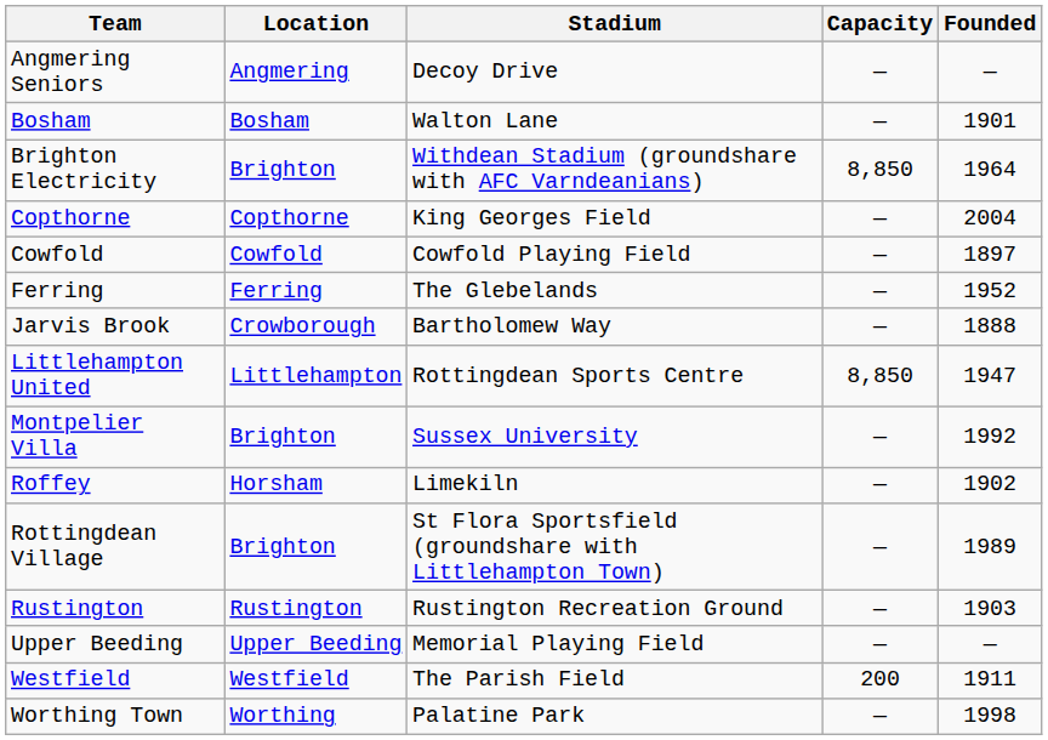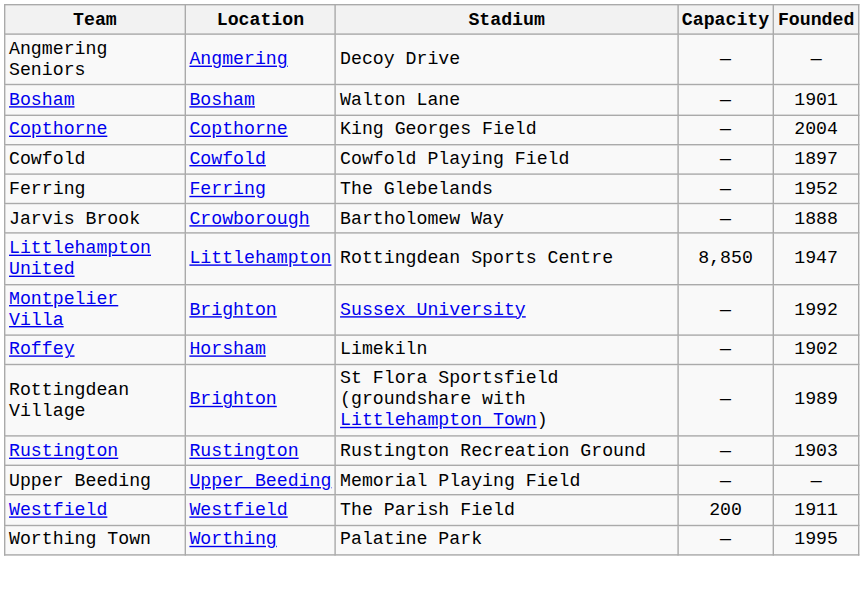 <table class="wikitable sortable">
 <tr>
 <th>Team</th>
 <th>Location</th>
 <th>Stadium</th>
 <th>Capacity</th>
 <th>Founded</th>
 </tr>
 <tr>
 <td>Angmering Seniors</td>
 <td><a href='#'>Angmering</a></td>
 <td>Decoy Drive</td>
 <td align="center">—</td>
 <td align="center">—</td>
 </tr>
 <tr>
 <td><a href='#'>Bosham</a></td>
 <td><a href='#'>Bosham</a></td>
 <td>Walton Lane</td>
 <td align="center">—</td>
 <td align="center">1901</td>
-</tr>
-<tr>
-<td>Brighton Electricity</td>
-<td><a href='#'>Brighton</a> </td>
-<td><a href='#'>Withdean Stadium</a> (groundshare with <a href='#'>AFC Varndeanians</a>)</td>
-<td align="center">8,850</td>
-<td align="center">1964</td>
 </tr>
 <tr>
 <td><a href='#'>Copthorne</a></td>
 <td><a href='#'>Copthorne</a></td>
 <td>King Georges Field</td>
 <td align="center">—</td>
 <td align="center">2004</td>
 </tr>
 <tr>
 <td>Cowfold</td>
 <td><a href='#'>Cowfold</a></td>
 <td>Cowfold Playing Field</td>
 <td align="center">—</td>
 <td align="center">1897</td>
 </tr>
 <tr>
 <td>Ferring</td>
 <td><a href='#'>Ferring</a></td>
 <td>The Glebelands</td>
 <td align="center">—</td>
 <td align="center">1952</td>
 </tr>
 <tr>
 <td>Jarvis Brook</td>
 <td><a href='#'>Crowborough</a></td>
 <td>Bartholomew Way</td>
 <td align="center">—</td>
 <td align="center">1888</td>
 </tr>
 <tr>
 <td><a href='#'>Littlehampton United</a></td>
 <td><a href='#'>Littlehampton</a></td>
 <td>Rottingdean Sports Centre</td>
 <td align="center">8,850</td>
 <td align="center">1947</td>
 </tr>
 <tr>
 <td><a href='#'>Montpelier Villa</a></td>
 <td><a href='#'>Brighton</a> </td>
 <td><a href='#'>Sussex University</a></td>
 <td align="center">—</td>
 <td align="center">1992</td>
 </tr>
 <tr>
 <td><a href='#'>Roffey</a></td>
 <td><a href='#'>Horsham</a> </td>
 <td>Limekiln</td>
 <td align="center">—</td>
 <td align="center">1902</td>
 </tr>
 <tr>
 <td>Rottingdean Village</td>
 <td><a href='#'>Brighton</a> </td>
 <td>St Flora Sportsfield (groundshare with <a href='#'>Littlehampton Town</a>)</td>
 <td align="center">—</td>
 <td align="center">1989</td>
 </tr>
 <tr>
 <td><a href='#'>Rustington</a></td>
 <td><a href='#'>Rustington</a></td>
 <td>Rustington Recreation Ground</td>
 <td align="center">—</td>
 <td align="center">1903</td>
 </tr>
 <tr>
 <td>Upper Beeding</td>
 <td><a href='#'>Upper Beeding</a></td>
 <td>Memorial Playing Field</td>
 <td align="center">—</td>
 <td align="center">—</td>
 </tr>
 <tr>
 <td><a href='#'>Westfield</a></td>
 <td><a href='#'>Westfield</a></td>
 <td>The Parish Field</td>
 <td align="center">200</td>
 <td align="center">1911</td>
 </tr>
 <tr>
 <td>Worthing Town</td>
 <td><a href='#'>Worthing</a></td>
 <td>Palatine Park</td>
 <td align="center">—</td>
-<td align="center">1998</td>
+<td align="center">1995</td>
 </tr>
 </table>
